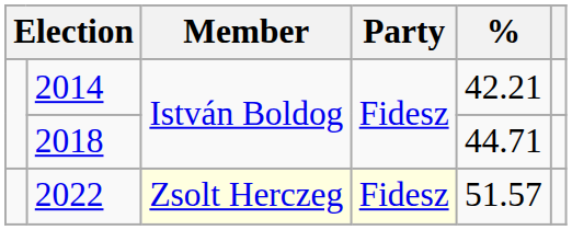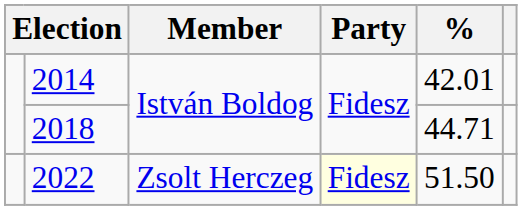 <table class=wikitable>
 <tr>
 <th colspan=2>Election</th>
 <th>Member</th>
 <th>Party</th>
 <th>%</th>
 <th></th>
 </tr>
 <tr>
 <td rowspan=2 bgcolor=></td>
 <td><a href='#'>2014</a></td>
 <td rowspan=2><a href='#'>István Boldog</a></td>
 <td rowspan=2><a href='#'>Fidesz</a></td>
-<td align=right>42.21</td>
+<td align=right>42.01</td>
 <td align=center></td>
 </tr>
 <tr>
 <td><a href='#'>2018</a></td>
 <td align=right>44.71</td>
 <td align=center></td>
 </tr>
 <tr>
 <td bgcolor=></td>
 <td><a href='#'>2022</a></td>
-<td style="background: lightyellow;"><a href='#'>Zsolt Herczeg</a></td>
+<td><a href='#'>Zsolt Herczeg</a></td>
 <td style="background: lightyellow;"><a href='#'>Fidesz</a></td>
-<td align=right>51.57</td>
+<td align=right>51.50</td>
 <td align=center></td>
 </tr>
 </table>
